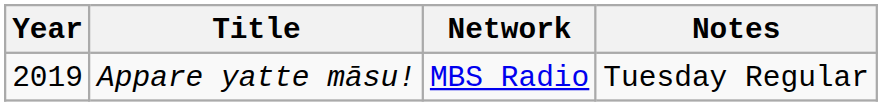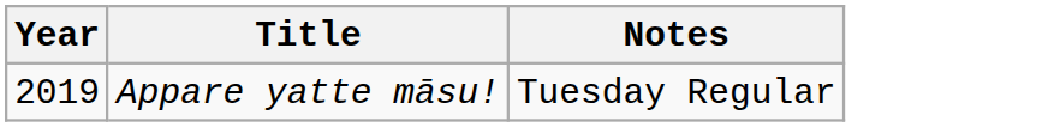 <table class="wikitable">
 <tr>
 <th>Year</th>
 <th>Title</th>
-<th>Network</th>
 <th>Notes</th>
 </tr>
 <tr>
 <td>2019</td>
 <td><em>Appare yatte māsu!</em></td>
-<td><a href='#'>MBS Radio</a></td>
 <td>Tuesday Regular</td>
 </tr>
 </table>
